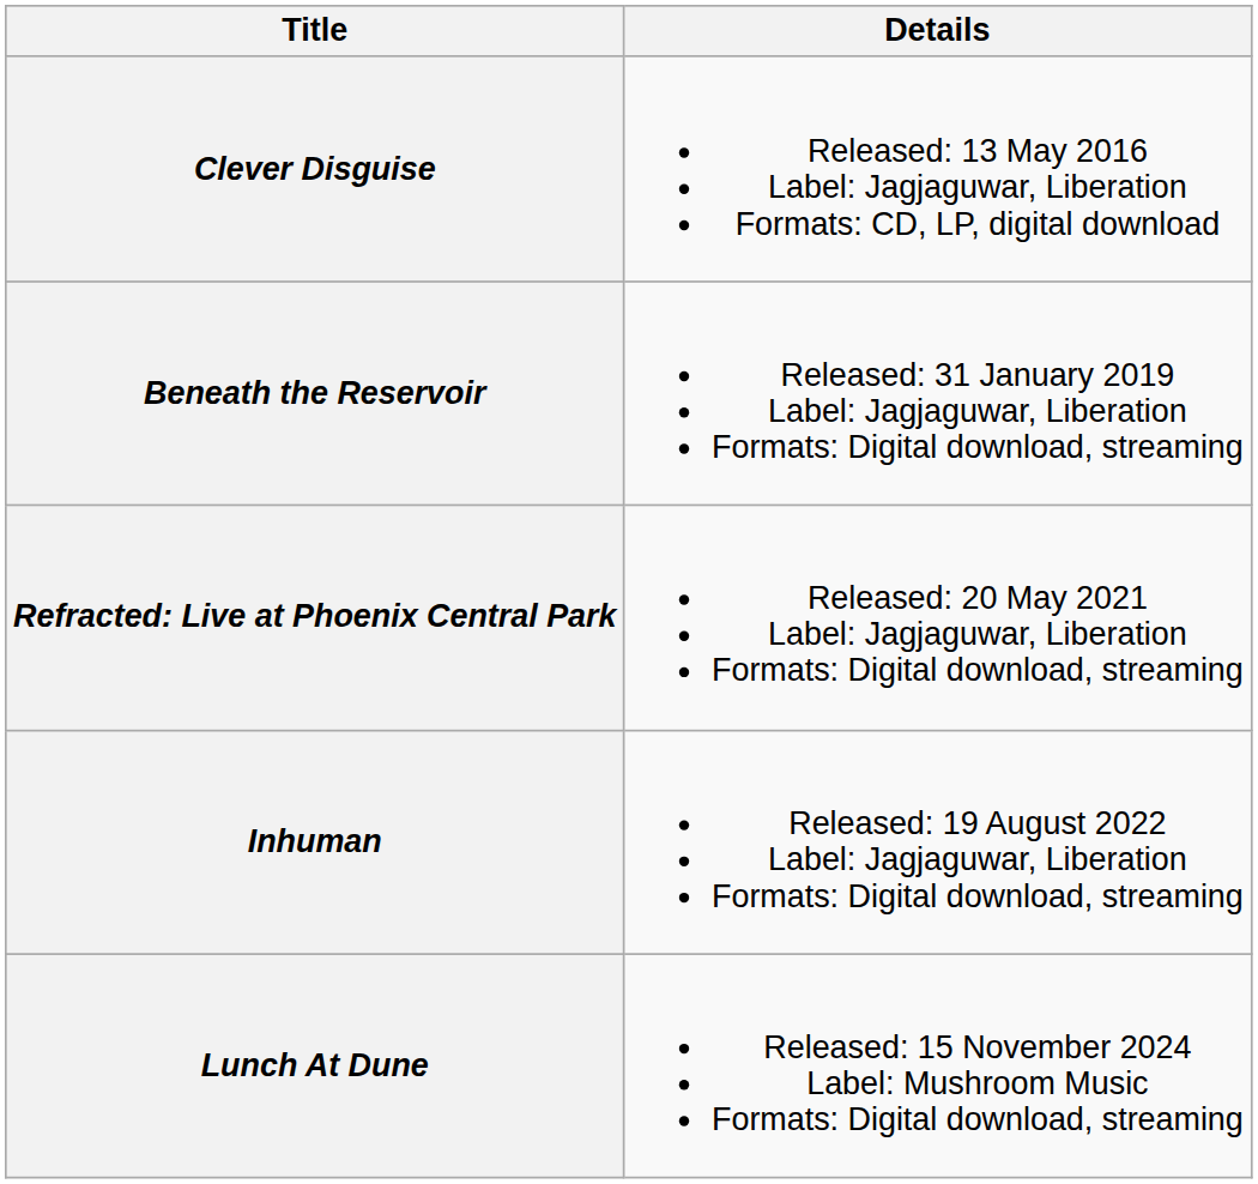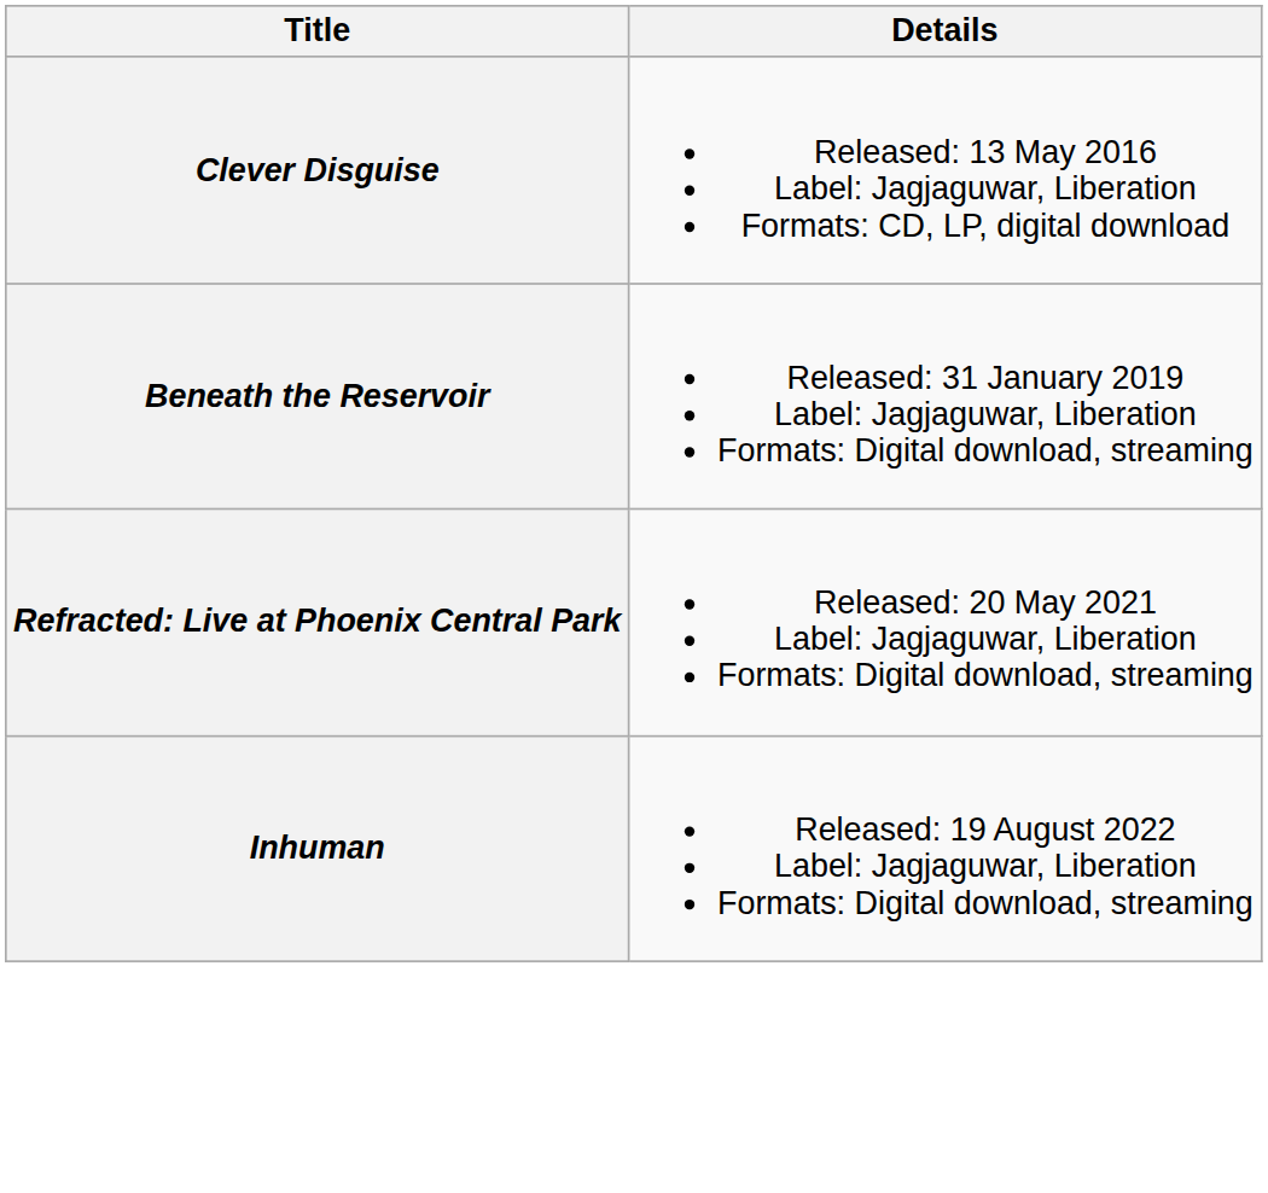 <table class="wikitable plainrowheaders" style="text-align:center;">
 <tr>
 <th>Title</th>
 <th>Details</th>
 </tr>
 <tr>
 <th scope="row"><em>Clever Disguise</em></th>
 <td><br><ul><li>Released: 13 May 2016</li><li>Label: Jagjaguwar, Liberation</li><li>Formats: CD, LP, digital download</li></ul></td>
 </tr>
 <tr>
 <th scope="row"><em>Beneath the Reservoir</em></th>
 <td><br><ul><li>Released: 31 January 2019</li><li>Label: Jagjaguwar, Liberation</li><li>Formats: Digital download, streaming</li></ul></td>
 </tr>
 <tr>
 <th scope="row"><em>Refracted: Live at Phoenix Central Park</em></th>
 <td><br><ul><li>Released: 20 May 2021</li><li>Label: Jagjaguwar, Liberation</li><li>Formats: Digital download, streaming</li></ul></td>
 </tr>
 <tr>
 <th scope="row"><em>Inhuman</em></th>
 <td><br><ul><li>Released: 19 August 2022</li><li>Label: Jagjaguwar, Liberation</li><li>Formats: Digital download,  streaming</li></ul></td>
 </tr>
-<tr>
-<th scope="row"><em>Lunch At Dune</em></th>
-<td><br><ul><li>Released: 15 November 2024</li><li>Label: Mushroom Music</li><li>Formats: Digital download,  streaming</li></ul></td>
-</tr>
 </table>
